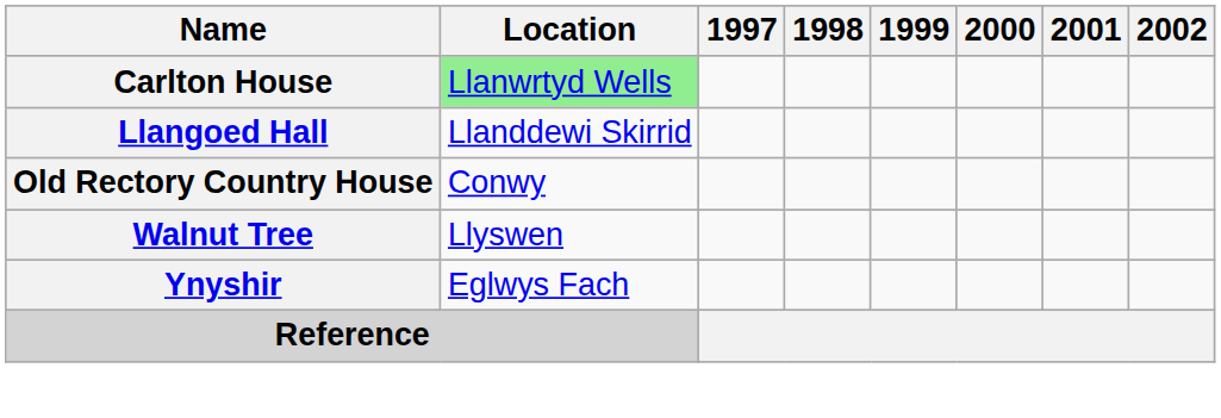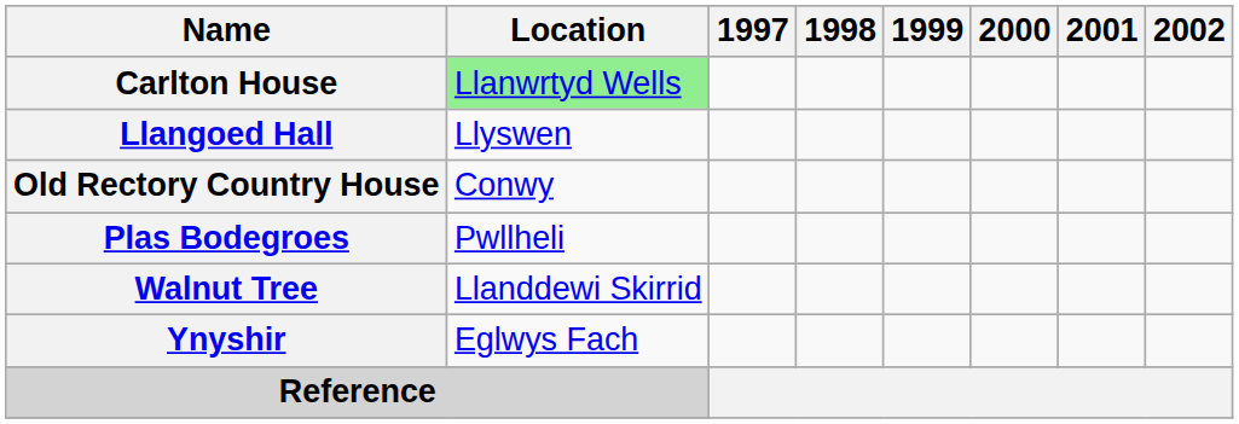 <table class="wikitable sortable plainrowheaders" style="text-align:left;"">
 <tr>
 <th scope="col">Name</th>
 <th scope="col">Location</th>
 <th scope="col">1997</th>
 <th scope="col">1998</th>
 <th scope="col">1999</th>
 <th scope="col">2000</th>
 <th scope="col">2001</th>
 <th scope="col">2002</th>
 </tr>
 <tr>
 <th scope="row">Carlton House</th>
 <td style="background: lightgreen;"><a href='#'>Llanwrtyd Wells</a></td>
 <td></td>
 <td></td>
 <td></td>
 <td></td>
 <td></td>
 <td></td>
 </tr>
 <tr>
 <th scope="row"><a href='#'>Llangoed Hall</a></th>
-<td><a href='#'>Llanddewi Skirrid</a></td>
+<td><a href='#'>Llyswen</a></td>
 <td></td>
 <td></td>
 <td></td>
 <td></td>
 <td></td>
 <td></td>
 </tr>
 <tr>
 <th scope="row">Old Rectory Country House</th>
 <td><a href='#'>Conwy</a></td>
 <td></td>
 <td></td>
 <td></td>
 <td></td>
 <td></td>
 <td></td>
 </tr>
 <tr>
+<th scope="row"><a href='#'>Plas Bodegroes</a></th>
+<td><a href='#'>Pwllheli</a></td>
+<td></td>
+<td></td>
+<td></td>
+<td></td>
+<td></td>
+<td></td>
+</tr>
+<tr>
 <th scope="row"><a href='#'>Walnut Tree</a></th>
-<td><a href='#'>Llyswen</a></td>
+<td><a href='#'>Llanddewi Skirrid</a></td>
 <td></td>
 <td></td>
 <td></td>
 <td></td>
 <td></td>
 <td></td>
 </tr>
 <tr>
 <th scope="row"><a href='#'>Ynyshir</a></th>
 <td><a href='#'>Eglwys Fach</a></td>
 <td></td>
 <td></td>
 <td></td>
 <td></td>
 <td></td>
 <td></td>
 </tr>
 <tr>
 <th colspan="2" style="text-align: center;background: lightgray;">Reference</th>
 <th colspan="6"></th>
 </tr>
 </table>
